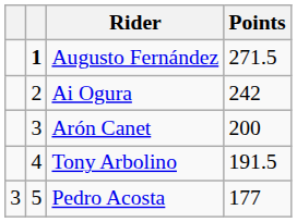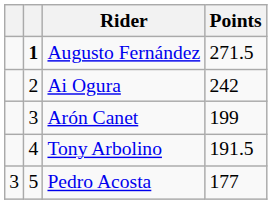 <table class="wikitable" style="font-size: 85%;">
 <tr>
 <th></th>
 <th></th>
 <th>Rider</th>
 <th>Points</th>
 </tr>
 <tr>
 <td></td>
 <td align=center><strong>1</strong></td>
 <td> <a href='#'>Augusto Fernández</a></td>
 <td align=left>271.5</td>
 </tr>
 <tr>
 <td></td>
 <td align=center>2</td>
 <td> <a href='#'>Ai Ogura</a></td>
 <td align=left>242</td>
 </tr>
 <tr>
 <td></td>
 <td align=center>3</td>
 <td> <a href='#'>Arón Canet</a></td>
-<td align=left>200</td>
+<td align=left>199</td>
 </tr>
 <tr>
 <td></td>
 <td align=center>4</td>
 <td> <a href='#'>Tony Arbolino</a></td>
 <td align=left>191.5</td>
 </tr>
 <tr>
 <td> 3</td>
 <td align=center>5</td>
 <td> <a href='#'>Pedro Acosta</a></td>
 <td align=left>177</td>
 </tr>
 </table>
